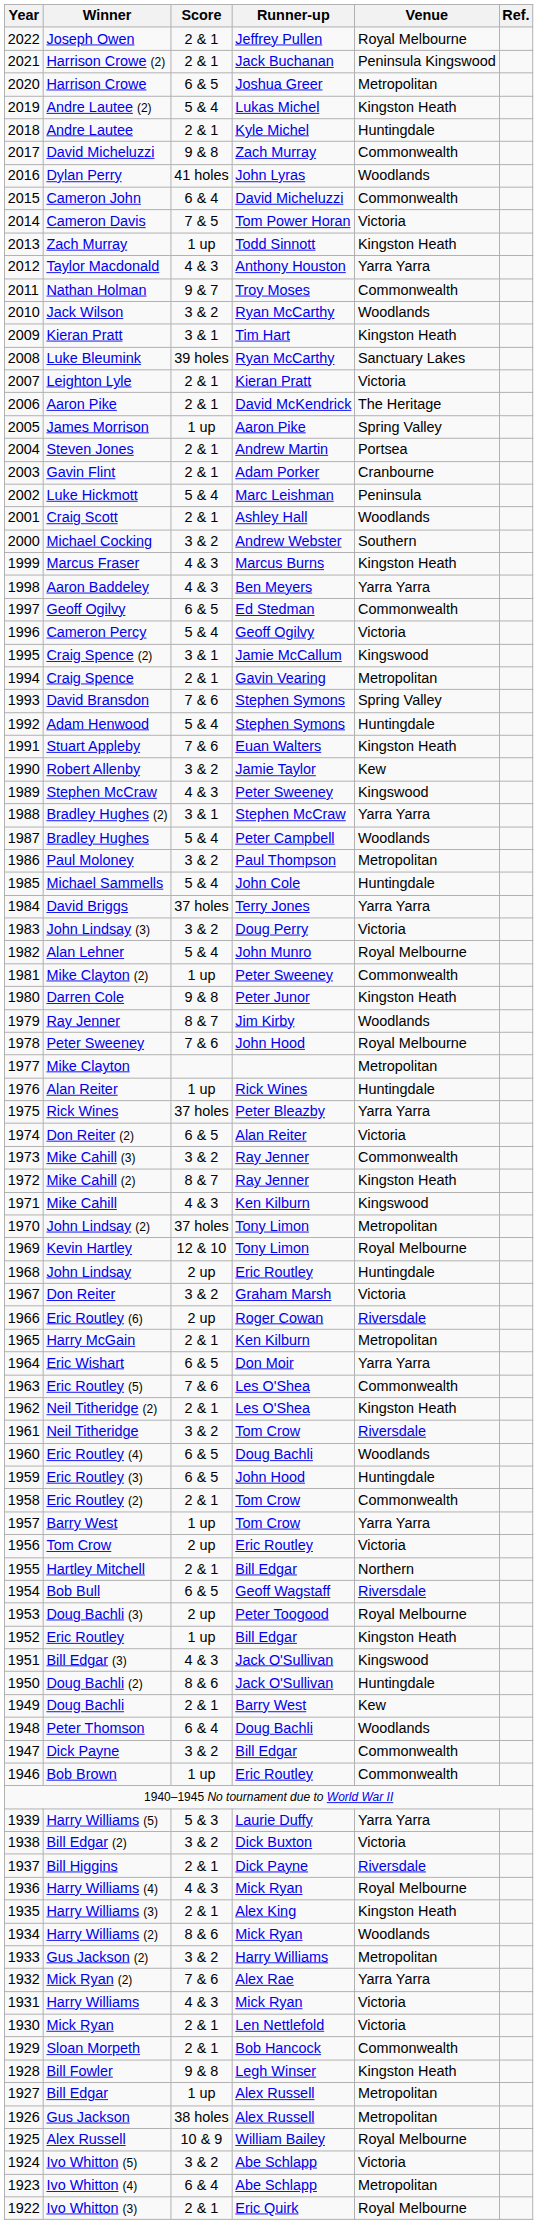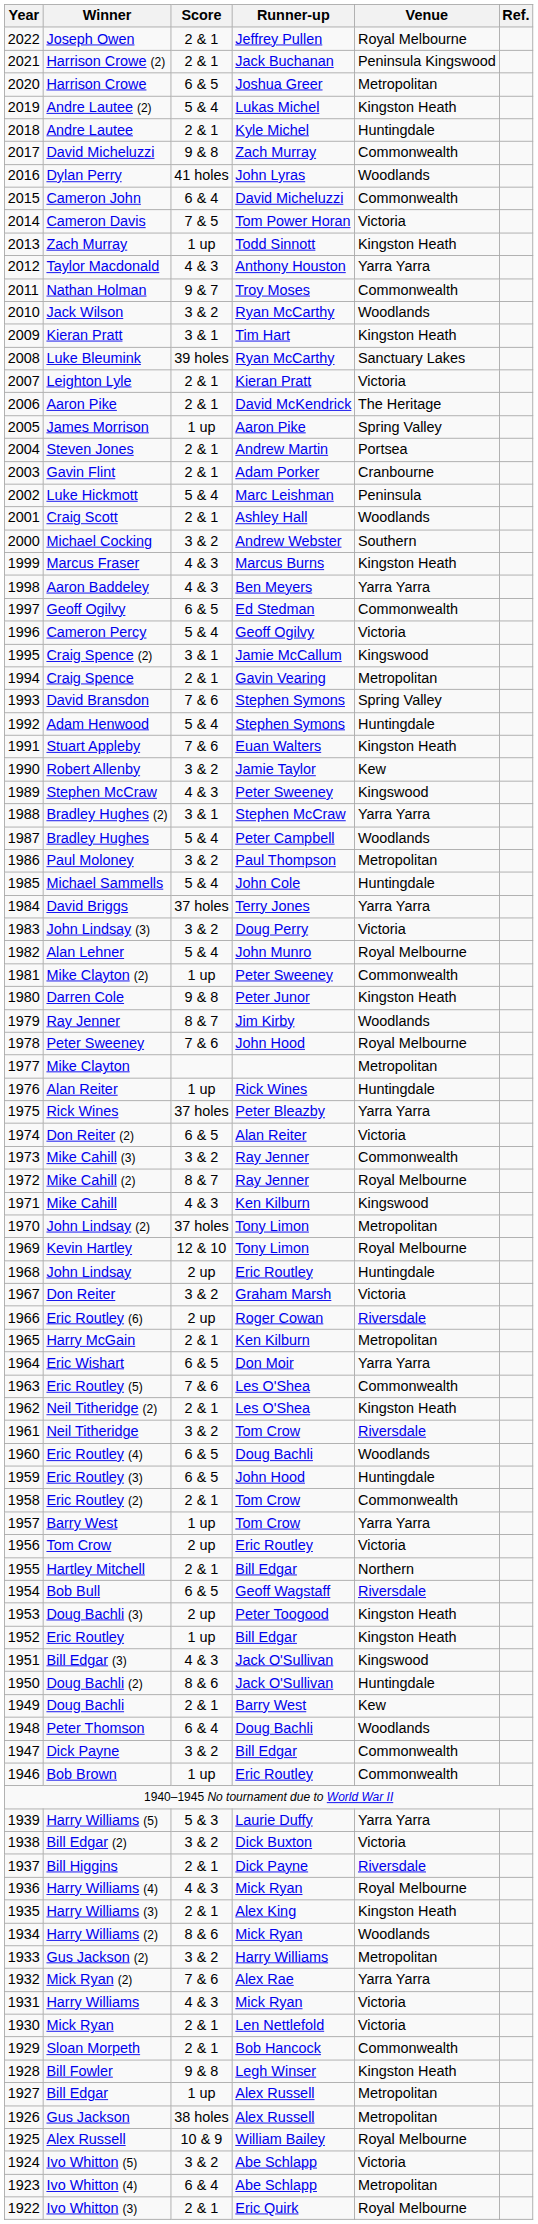 <table class=wikitable>
 <tr>
 <th>Year</th>
 <th>Winner</th>
 <th>Score</th>
 <th>Runner-up</th>
 <th>Venue</th>
 <th>Ref.</th>
 </tr>
 <tr>
 <td>2022</td>
 <td><a href='#'>Joseph Owen</a></td>
 <td align=center>2 & 1</td>
 <td><a href='#'>Jeffrey Pullen</a></td>
 <td>Royal Melbourne</td>
 <td></td>
 </tr>
 <tr>
 <td>2021</td>
 <td><a href='#'>Harrison Crowe</a> <small>(2)</small></td>
 <td align=center>2 & 1</td>
 <td><a href='#'>Jack Buchanan</a></td>
 <td>Peninsula Kingswood</td>
 <td></td>
 </tr>
 <tr>
 <td>2020</td>
 <td><a href='#'>Harrison Crowe</a></td>
 <td align=center>6 & 5</td>
 <td><a href='#'>Joshua Greer</a></td>
 <td>Metropolitan</td>
 <td></td>
 </tr>
 <tr>
 <td>2019</td>
 <td><a href='#'>Andre Lautee</a> <small>(2)</small></td>
 <td align=center>5 & 4</td>
 <td><a href='#'>Lukas Michel</a></td>
 <td>Kingston Heath</td>
 <td></td>
 </tr>
 <tr>
 <td>2018</td>
 <td><a href='#'>Andre Lautee</a></td>
 <td align=center>2 & 1</td>
 <td><a href='#'>Kyle Michel</a></td>
 <td>Huntingdale</td>
 <td></td>
 </tr>
 <tr>
 <td>2017</td>
 <td><a href='#'>David Micheluzzi</a></td>
 <td align=center>9 & 8</td>
 <td><a href='#'>Zach Murray</a></td>
 <td>Commonwealth</td>
 <td></td>
 </tr>
 <tr>
 <td>2016</td>
 <td><a href='#'>Dylan Perry</a></td>
 <td align=center>41 holes</td>
 <td><a href='#'>John Lyras</a></td>
 <td>Woodlands</td>
 <td></td>
 </tr>
 <tr>
 <td>2015</td>
 <td><a href='#'>Cameron John</a></td>
 <td align=center>6 & 4</td>
 <td><a href='#'>David Micheluzzi</a></td>
 <td>Commonwealth</td>
 <td></td>
 </tr>
 <tr>
 <td>2014</td>
 <td><a href='#'>Cameron Davis</a></td>
 <td align=center>7 & 5</td>
 <td><a href='#'>Tom Power Horan</a></td>
 <td>Victoria</td>
 <td></td>
 </tr>
 <tr>
 <td>2013</td>
 <td><a href='#'>Zach Murray</a></td>
 <td align=center>1 up</td>
 <td><a href='#'>Todd Sinnott</a></td>
 <td>Kingston Heath</td>
 <td></td>
 </tr>
 <tr>
 <td>2012</td>
 <td><a href='#'>Taylor Macdonald</a></td>
 <td align=center>4 & 3</td>
 <td><a href='#'>Anthony Houston</a></td>
 <td>Yarra Yarra</td>
 <td></td>
 </tr>
 <tr>
 <td>2011</td>
 <td><a href='#'>Nathan Holman</a></td>
 <td align=center>9 & 7</td>
 <td><a href='#'>Troy Moses</a></td>
 <td>Commonwealth</td>
 <td></td>
 </tr>
 <tr>
 <td>2010</td>
 <td><a href='#'>Jack Wilson</a></td>
 <td align=center>3 & 2</td>
 <td><a href='#'>Ryan McCarthy</a></td>
 <td>Woodlands</td>
 <td></td>
 </tr>
 <tr>
 <td>2009</td>
 <td><a href='#'>Kieran Pratt</a></td>
 <td align=center>3 & 1</td>
 <td><a href='#'>Tim Hart</a></td>
 <td>Kingston Heath</td>
 <td></td>
 </tr>
 <tr>
 <td>2008</td>
 <td><a href='#'>Luke Bleumink</a></td>
 <td align=center>39 holes</td>
 <td><a href='#'>Ryan McCarthy</a></td>
 <td>Sanctuary Lakes</td>
 <td></td>
 </tr>
 <tr>
 <td>2007</td>
 <td><a href='#'>Leighton Lyle</a></td>
 <td align=center>2 & 1</td>
 <td><a href='#'>Kieran Pratt</a></td>
 <td>Victoria</td>
 <td></td>
 </tr>
 <tr>
 <td>2006</td>
 <td><a href='#'>Aaron Pike</a></td>
 <td align=center>2 & 1</td>
 <td><a href='#'>David McKendrick</a></td>
 <td>The Heritage</td>
 <td></td>
 </tr>
 <tr>
 <td>2005</td>
 <td><a href='#'>James Morrison</a></td>
 <td align=center>1 up</td>
 <td><a href='#'>Aaron Pike</a></td>
 <td>Spring Valley</td>
 <td></td>
 </tr>
 <tr>
 <td>2004</td>
 <td><a href='#'>Steven Jones</a></td>
 <td align=center>2 & 1</td>
 <td><a href='#'>Andrew Martin</a></td>
 <td>Portsea</td>
 <td></td>
 </tr>
 <tr>
 <td>2003</td>
 <td><a href='#'>Gavin Flint</a></td>
 <td align=center>2 & 1</td>
 <td><a href='#'>Adam Porker</a></td>
 <td>Cranbourne</td>
 <td></td>
 </tr>
 <tr>
 <td>2002</td>
 <td><a href='#'>Luke Hickmott</a></td>
 <td align=center>5 & 4</td>
 <td><a href='#'>Marc Leishman</a></td>
 <td>Peninsula</td>
 <td></td>
 </tr>
 <tr>
 <td>2001</td>
 <td><a href='#'>Craig Scott</a></td>
 <td align=center>2 & 1</td>
 <td><a href='#'>Ashley Hall</a></td>
 <td>Woodlands</td>
 <td></td>
 </tr>
 <tr>
 <td>2000</td>
 <td><a href='#'>Michael Cocking</a></td>
 <td align=center>3 & 2</td>
 <td><a href='#'>Andrew Webster</a></td>
 <td>Southern</td>
 <td></td>
 </tr>
 <tr>
 <td>1999</td>
 <td><a href='#'>Marcus Fraser</a></td>
 <td align=center>4 & 3</td>
 <td><a href='#'>Marcus Burns</a></td>
 <td>Kingston Heath</td>
 <td></td>
 </tr>
 <tr>
 <td>1998</td>
 <td><a href='#'>Aaron Baddeley</a></td>
 <td align=center>4 & 3</td>
 <td><a href='#'>Ben Meyers</a></td>
 <td>Yarra Yarra</td>
 <td></td>
 </tr>
 <tr>
 <td>1997</td>
 <td><a href='#'>Geoff Ogilvy</a></td>
 <td align=center>6 & 5</td>
 <td><a href='#'>Ed Stedman</a></td>
 <td>Commonwealth</td>
 <td></td>
 </tr>
 <tr>
 <td>1996</td>
 <td><a href='#'>Cameron Percy</a></td>
 <td align=center>5 & 4</td>
 <td><a href='#'>Geoff Ogilvy</a></td>
 <td>Victoria</td>
 <td></td>
 </tr>
 <tr>
 <td>1995</td>
 <td><a href='#'>Craig Spence</a> <small>(2)</small></td>
 <td align=center>3 & 1</td>
 <td><a href='#'>Jamie McCallum</a></td>
 <td>Kingswood</td>
 <td></td>
 </tr>
 <tr>
 <td>1994</td>
 <td><a href='#'>Craig Spence</a></td>
 <td align=center>2 & 1</td>
 <td><a href='#'>Gavin Vearing</a></td>
 <td>Metropolitan</td>
 <td></td>
 </tr>
 <tr>
 <td>1993</td>
 <td><a href='#'>David Bransdon</a></td>
 <td align=center>7 & 6</td>
 <td><a href='#'>Stephen Symons</a></td>
 <td>Spring Valley</td>
 <td></td>
 </tr>
 <tr>
 <td>1992</td>
 <td><a href='#'>Adam Henwood</a></td>
 <td align=center>5 & 4</td>
 <td><a href='#'>Stephen Symons</a></td>
 <td>Huntingdale</td>
 <td></td>
 </tr>
 <tr>
 <td>1991</td>
 <td><a href='#'>Stuart Appleby</a></td>
 <td align=center>7 & 6</td>
 <td><a href='#'>Euan Walters</a></td>
 <td>Kingston Heath</td>
 <td></td>
 </tr>
 <tr>
 <td>1990</td>
 <td><a href='#'>Robert Allenby</a></td>
 <td align=center>3 & 2</td>
 <td><a href='#'>Jamie Taylor</a></td>
 <td>Kew</td>
 <td></td>
 </tr>
 <tr>
 <td>1989</td>
 <td><a href='#'>Stephen McCraw</a></td>
 <td align=center>4 & 3</td>
 <td><a href='#'>Peter Sweeney</a></td>
 <td>Kingswood</td>
 <td></td>
 </tr>
 <tr>
 <td>1988</td>
 <td><a href='#'>Bradley Hughes</a> <small>(2)</small></td>
 <td align=center>3 & 1</td>
 <td><a href='#'>Stephen McCraw</a></td>
 <td>Yarra Yarra</td>
 <td></td>
 </tr>
 <tr>
 <td>1987</td>
 <td><a href='#'>Bradley Hughes</a></td>
 <td align=center>5 & 4</td>
 <td><a href='#'>Peter Campbell</a></td>
 <td>Woodlands</td>
 <td></td>
 </tr>
 <tr>
 <td>1986</td>
 <td><a href='#'>Paul Moloney</a></td>
 <td align=center>3 & 2</td>
 <td><a href='#'>Paul Thompson</a></td>
 <td>Metropolitan</td>
 <td></td>
 </tr>
 <tr>
 <td>1985</td>
 <td><a href='#'>Michael Sammells</a></td>
 <td align=center>5 & 4</td>
 <td><a href='#'>John Cole</a></td>
 <td>Huntingdale</td>
 <td></td>
 </tr>
 <tr>
 <td>1984</td>
 <td><a href='#'>David Briggs</a></td>
 <td align=center>37 holes</td>
 <td><a href='#'>Terry Jones</a></td>
 <td>Yarra Yarra</td>
 <td></td>
 </tr>
 <tr>
 <td>1983</td>
 <td><a href='#'>John Lindsay</a> <small>(3)</small></td>
 <td align=center>3 & 2</td>
 <td><a href='#'>Doug Perry</a></td>
 <td>Victoria</td>
 <td></td>
 </tr>
 <tr>
 <td>1982</td>
 <td><a href='#'>Alan Lehner</a></td>
 <td align=center>5 & 4</td>
 <td><a href='#'>John Munro</a></td>
 <td>Royal Melbourne</td>
 <td></td>
 </tr>
 <tr>
 <td>1981</td>
 <td><a href='#'>Mike Clayton</a> <small>(2)</small></td>
 <td align=center>1 up</td>
 <td><a href='#'>Peter Sweeney</a></td>
 <td>Commonwealth</td>
 <td></td>
 </tr>
 <tr>
 <td>1980</td>
 <td><a href='#'>Darren Cole</a></td>
 <td align=center>9 & 8</td>
 <td><a href='#'>Peter Junor</a></td>
 <td>Kingston Heath</td>
 <td></td>
 </tr>
 <tr>
 <td>1979</td>
 <td><a href='#'>Ray Jenner</a></td>
 <td align=center>8 & 7</td>
 <td><a href='#'>Jim Kirby</a></td>
 <td>Woodlands</td>
 <td></td>
 </tr>
 <tr>
 <td>1978</td>
 <td><a href='#'>Peter Sweeney</a></td>
 <td align=center>7 & 6</td>
 <td><a href='#'>John Hood</a></td>
 <td>Royal Melbourne</td>
 <td></td>
 </tr>
 <tr>
 <td>1977</td>
 <td><a href='#'>Mike Clayton</a></td>
 <td align=center></td>
 <td></td>
 <td>Metropolitan</td>
 <td></td>
 </tr>
 <tr>
 <td>1976</td>
 <td><a href='#'>Alan Reiter</a></td>
 <td align=center>1 up</td>
 <td><a href='#'>Rick Wines</a></td>
 <td>Huntingdale</td>
 <td></td>
 </tr>
 <tr>
 <td>1975</td>
 <td><a href='#'>Rick Wines</a></td>
 <td align=center>37 holes</td>
 <td><a href='#'>Peter Bleazby</a></td>
 <td>Yarra Yarra</td>
 <td></td>
 </tr>
 <tr>
 <td>1974</td>
 <td><a href='#'>Don Reiter</a> <small>(2)</small></td>
 <td align=center>6 & 5</td>
 <td><a href='#'>Alan Reiter</a></td>
 <td>Victoria</td>
 <td></td>
 </tr>
 <tr>
 <td>1973</td>
 <td><a href='#'>Mike Cahill</a> <small>(3)</small></td>
 <td align=center>3 & 2</td>
 <td><a href='#'>Ray Jenner</a></td>
 <td>Commonwealth</td>
 <td></td>
 </tr>
 <tr>
 <td>1972</td>
 <td><a href='#'>Mike Cahill</a> <small>(2)</small></td>
 <td align=center>8 & 7</td>
 <td><a href='#'>Ray Jenner</a></td>
-<td>Kingston Heath</td>
+<td>Royal Melbourne</td>
 <td></td>
 </tr>
 <tr>
 <td>1971</td>
 <td><a href='#'>Mike Cahill</a></td>
 <td align=center>4 & 3</td>
 <td><a href='#'>Ken Kilburn</a></td>
 <td>Kingswood</td>
 <td></td>
 </tr>
 <tr>
 <td>1970</td>
 <td><a href='#'>John Lindsay</a> <small>(2)</small></td>
 <td align=center>37 holes</td>
 <td><a href='#'>Tony Limon</a></td>
 <td>Metropolitan</td>
 <td></td>
 </tr>
 <tr>
 <td>1969</td>
 <td><a href='#'>Kevin Hartley</a></td>
 <td align=center>12 & 10</td>
 <td><a href='#'>Tony Limon</a></td>
 <td>Royal Melbourne</td>
 <td></td>
 </tr>
 <tr>
 <td>1968</td>
 <td><a href='#'>John Lindsay</a></td>
 <td align=center>2 up</td>
 <td><a href='#'>Eric Routley</a></td>
 <td>Huntingdale</td>
 <td></td>
 </tr>
 <tr>
 <td>1967</td>
 <td><a href='#'>Don Reiter</a></td>
 <td align=center>3 & 2</td>
 <td><a href='#'>Graham Marsh</a></td>
 <td>Victoria</td>
 <td></td>
 </tr>
 <tr>
 <td>1966</td>
 <td><a href='#'>Eric Routley</a> <small>(6)</small></td>
 <td align=center>2 up</td>
 <td><a href='#'>Roger Cowan</a></td>
 <td><a href='#'>Riversdale</a></td>
 <td></td>
 </tr>
 <tr>
 <td>1965</td>
 <td><a href='#'>Harry McGain</a></td>
 <td align=center>2 & 1</td>
 <td><a href='#'>Ken Kilburn</a></td>
 <td>Metropolitan</td>
 <td></td>
 </tr>
 <tr>
 <td>1964</td>
 <td><a href='#'>Eric Wishart</a></td>
 <td align=center>6 & 5</td>
 <td><a href='#'>Don Moir</a></td>
 <td>Yarra Yarra</td>
 <td></td>
 </tr>
 <tr>
 <td>1963</td>
 <td><a href='#'>Eric Routley</a> <small>(5)</small></td>
 <td align=center>7 & 6</td>
 <td><a href='#'>Les O'Shea</a></td>
 <td>Commonwealth</td>
 <td></td>
 </tr>
 <tr>
 <td>1962</td>
 <td><a href='#'>Neil Titheridge</a> <small>(2)</small></td>
 <td align=center>2 & 1</td>
 <td><a href='#'>Les O'Shea</a></td>
 <td>Kingston Heath</td>
 <td></td>
 </tr>
 <tr>
 <td>1961</td>
 <td><a href='#'>Neil Titheridge</a></td>
 <td align=center>3 & 2</td>
 <td><a href='#'>Tom Crow</a></td>
 <td><a href='#'>Riversdale</a></td>
 <td></td>
 </tr>
 <tr>
 <td>1960</td>
 <td><a href='#'>Eric Routley</a> <small>(4)</small></td>
 <td align=center>6 & 5</td>
 <td><a href='#'>Doug Bachli</a></td>
 <td>Woodlands</td>
 <td></td>
 </tr>
 <tr>
 <td>1959</td>
 <td><a href='#'>Eric Routley</a> <small>(3)</small></td>
 <td align=center>6 & 5</td>
 <td><a href='#'>John Hood</a></td>
 <td>Huntingdale</td>
 <td></td>
 </tr>
 <tr>
 <td>1958</td>
 <td><a href='#'>Eric Routley</a> <small>(2)</small></td>
 <td align=center>2 & 1</td>
 <td><a href='#'>Tom Crow</a></td>
 <td>Commonwealth</td>
 <td></td>
 </tr>
 <tr>
 <td>1957</td>
 <td><a href='#'>Barry West</a></td>
 <td align=center>1 up</td>
 <td><a href='#'>Tom Crow</a></td>
 <td>Yarra Yarra</td>
 <td></td>
 </tr>
 <tr>
 <td>1956</td>
 <td><a href='#'>Tom Crow</a></td>
 <td align=center>2 up</td>
 <td><a href='#'>Eric Routley</a></td>
 <td>Victoria</td>
 <td></td>
 </tr>
 <tr>
 <td>1955</td>
 <td><a href='#'>Hartley Mitchell</a></td>
 <td align=center>2 & 1</td>
 <td><a href='#'>Bill Edgar</a></td>
 <td>Northern</td>
 <td></td>
 </tr>
 <tr>
 <td>1954</td>
 <td><a href='#'>Bob Bull</a></td>
 <td align=center>6 & 5</td>
 <td><a href='#'>Geoff Wagstaff</a></td>
 <td><a href='#'>Riversdale</a></td>
 <td></td>
 </tr>
 <tr>
 <td>1953</td>
 <td><a href='#'>Doug Bachli</a> <small>(3)</small></td>
 <td align=center>2 up</td>
 <td><a href='#'>Peter Toogood</a></td>
-<td>Royal Melbourne</td>
+<td>Kingston Heath</td>
 <td></td>
 </tr>
 <tr>
 <td>1952</td>
 <td><a href='#'>Eric Routley</a></td>
 <td align=center>1 up</td>
 <td><a href='#'>Bill Edgar</a></td>
 <td>Kingston Heath</td>
 <td></td>
 </tr>
 <tr>
 <td>1951</td>
 <td><a href='#'>Bill Edgar</a> <small>(3)</small></td>
 <td align=center>4 & 3</td>
 <td><a href='#'>Jack O'Sullivan</a></td>
 <td>Kingswood</td>
 <td></td>
 </tr>
 <tr>
 <td>1950</td>
 <td><a href='#'>Doug Bachli</a> <small>(2)</small></td>
 <td align=center>8 & 6</td>
 <td><a href='#'>Jack O'Sullivan</a></td>
 <td>Huntingdale</td>
 <td></td>
 </tr>
 <tr>
 <td>1949</td>
 <td><a href='#'>Doug Bachli</a></td>
 <td align=center>2 & 1</td>
 <td><a href='#'>Barry West</a></td>
 <td>Kew</td>
 <td></td>
 </tr>
 <tr>
 <td>1948</td>
 <td><a href='#'>Peter Thomson</a></td>
 <td align=center>6 & 4</td>
 <td><a href='#'>Doug Bachli</a></td>
 <td>Woodlands</td>
 <td></td>
 </tr>
 <tr>
 <td>1947</td>
 <td><a href='#'>Dick Payne</a></td>
 <td align=center>3 & 2</td>
 <td><a href='#'>Bill Edgar</a></td>
 <td>Commonwealth</td>
 <td></td>
 </tr>
 <tr>
 <td>1946</td>
 <td><a href='#'>Bob Brown</a></td>
 <td align=center>1 up</td>
 <td><a href='#'>Eric Routley</a></td>
 <td>Commonwealth</td>
 <td></td>
 </tr>
 <tr>
 <td colspan="6" align="center"><small>1940–1945 <em>No tournament due to <a href='#'>World War II</a></em></small></td>
 </tr>
 <tr>
 <td>1939</td>
 <td><a href='#'>Harry Williams</a> <small>(5)</small></td>
 <td align=center>5 & 3</td>
 <td><a href='#'>Laurie Duffy</a></td>
 <td>Yarra Yarra</td>
 <td></td>
 </tr>
 <tr>
 <td>1938</td>
 <td><a href='#'>Bill Edgar</a> <small>(2)</small></td>
 <td align=center>3 & 2</td>
 <td><a href='#'>Dick Buxton</a></td>
 <td>Victoria</td>
 <td></td>
 </tr>
 <tr>
 <td>1937</td>
 <td><a href='#'>Bill Higgins</a></td>
 <td align=center>2 & 1</td>
 <td><a href='#'>Dick Payne</a></td>
 <td><a href='#'>Riversdale</a></td>
 <td></td>
 </tr>
 <tr>
 <td>1936</td>
 <td><a href='#'>Harry Williams</a> <small>(4)</small></td>
 <td align=center>4 & 3</td>
 <td><a href='#'>Mick Ryan</a></td>
 <td>Royal Melbourne</td>
 <td></td>
 </tr>
 <tr>
 <td>1935</td>
 <td><a href='#'>Harry Williams</a> <small>(3)</small></td>
 <td align=center>2 & 1</td>
 <td><a href='#'>Alex King</a></td>
 <td>Kingston Heath</td>
 <td></td>
 </tr>
 <tr>
 <td>1934</td>
 <td><a href='#'>Harry Williams</a> <small>(2)</small></td>
 <td align=center>8 & 6</td>
 <td><a href='#'>Mick Ryan</a></td>
 <td>Woodlands</td>
 <td></td>
 </tr>
 <tr>
 <td>1933</td>
 <td><a href='#'>Gus Jackson</a> <small>(2)</small></td>
 <td align=center>3 & 2</td>
 <td><a href='#'>Harry Williams</a></td>
 <td>Metropolitan</td>
 <td></td>
 </tr>
 <tr>
 <td>1932</td>
 <td><a href='#'>Mick Ryan</a> <small>(2)</small></td>
 <td align=center>7 & 6</td>
 <td><a href='#'>Alex Rae</a></td>
 <td>Yarra Yarra</td>
 <td></td>
 </tr>
 <tr>
 <td>1931</td>
 <td><a href='#'>Harry Williams</a></td>
 <td align=center>4 & 3</td>
 <td><a href='#'>Mick Ryan</a></td>
 <td>Victoria</td>
 <td></td>
 </tr>
 <tr>
 <td>1930</td>
 <td><a href='#'>Mick Ryan</a></td>
 <td align=center>2 & 1</td>
 <td><a href='#'>Len Nettlefold</a></td>
 <td>Victoria</td>
 <td></td>
 </tr>
 <tr>
 <td>1929</td>
 <td><a href='#'>Sloan Morpeth</a></td>
 <td align=center>2 & 1</td>
 <td><a href='#'>Bob Hancock</a></td>
 <td>Commonwealth</td>
 <td></td>
 </tr>
 <tr>
 <td>1928</td>
 <td><a href='#'>Bill Fowler</a></td>
 <td align=center>9 & 8</td>
 <td><a href='#'>Legh Winser</a></td>
 <td>Kingston Heath</td>
 <td></td>
 </tr>
 <tr>
 <td>1927</td>
 <td><a href='#'>Bill Edgar</a></td>
 <td align=center>1 up</td>
 <td><a href='#'>Alex Russell</a></td>
 <td>Metropolitan</td>
 <td></td>
 </tr>
 <tr>
 <td>1926</td>
 <td><a href='#'>Gus Jackson</a></td>
 <td align=center>38 holes</td>
 <td><a href='#'>Alex Russell</a></td>
 <td>Metropolitan</td>
 <td></td>
 </tr>
 <tr>
 <td>1925</td>
 <td><a href='#'>Alex Russell</a></td>
 <td align=center>10 & 9</td>
 <td><a href='#'>William Bailey</a></td>
 <td>Royal Melbourne</td>
 <td></td>
 </tr>
 <tr>
 <td>1924</td>
 <td><a href='#'>Ivo Whitton</a> <small>(5)</small></td>
 <td align=center>3 & 2</td>
 <td><a href='#'>Abe Schlapp</a></td>
 <td>Victoria</td>
 <td></td>
 </tr>
 <tr>
 <td>1923</td>
 <td><a href='#'>Ivo Whitton</a> <small>(4)</small></td>
 <td align=center>6 & 4</td>
 <td><a href='#'>Abe Schlapp</a></td>
 <td>Metropolitan</td>
 <td></td>
 </tr>
 <tr>
 <td>1922</td>
 <td><a href='#'>Ivo Whitton</a> <small>(3)</small></td>
 <td align=center>2 & 1</td>
 <td><a href='#'>Eric Quirk</a></td>
 <td>Royal Melbourne</td>
 <td></td>
 </tr>
 </table>
